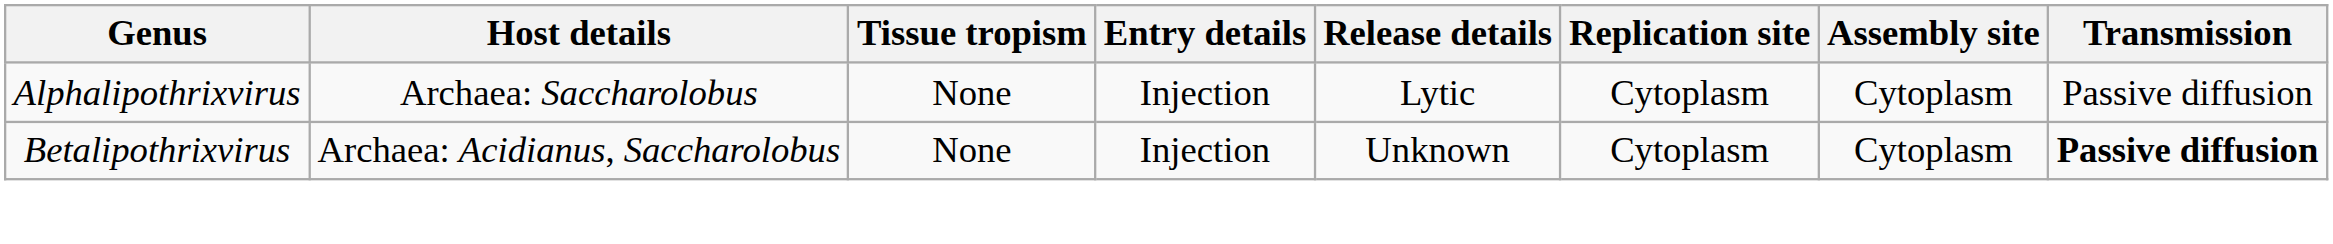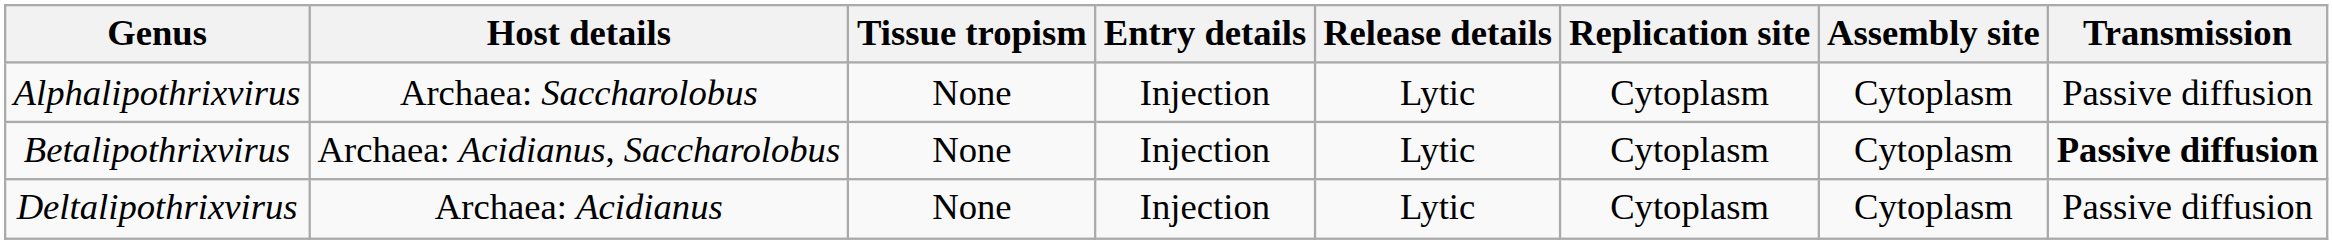 <table class="wikitable sortable" style="text-align:center">
 <tr>
 <th>Genus</th>
 <th>Host details</th>
 <th>Tissue tropism</th>
 <th>Entry details</th>
 <th>Release details</th>
 <th>Replication site</th>
 <th>Assembly site</th>
 <th>Transmission</th>
 </tr>
 <tr>
 <td><em>Alphalipothrixvirus</em></td>
 <td>Archaea: <em>Saccharolobus</em></td>
 <td>None</td>
 <td>Injection</td>
 <td>Lytic</td>
 <td>Cytoplasm</td>
 <td>Cytoplasm</td>
 <td>Passive diffusion</td>
 </tr>
 <tr>
 <td><em>Betalipothrixvirus</em></td>
 <td>Archaea: <em>Acidianus</em>, <em>Saccharolobus</em></td>
 <td>None</td>
 <td>Injection</td>
-<td>Unknown</td>
+<td>Lytic</td>
 <td>Cytoplasm</td>
 <td>Cytoplasm</td>
 <td><strong>Passive diffusion</strong></td>
 </tr>
+<tr>
+<td><em>Deltalipothrixvirus</em></td>
+<td>Archaea: <em>Acidianus</em></td>
+<td>None</td>
+<td>Injection</td>
+<td>Lytic</td>
+<td>Cytoplasm</td>
+<td>Cytoplasm</td>
+<td>Passive diffusion</td>
+</tr>
 </table>
